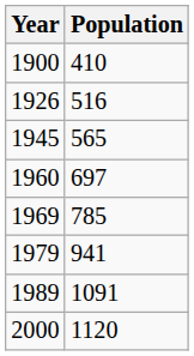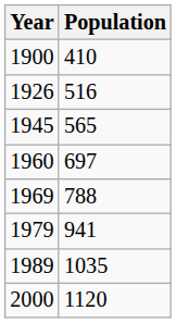 <table class="wikitable">
 <tr>
 <th>Year</th>
 <th>Population</th>
 </tr>
 <tr>
 <td>1900</td>
 <td>410</td>
 </tr>
 <tr>
 <td>1926</td>
 <td>516</td>
 </tr>
 <tr>
 <td>1945</td>
 <td>565</td>
 </tr>
 <tr>
 <td>1960</td>
 <td>697</td>
 </tr>
 <tr>
 <td>1969</td>
-<td>785</td>
+<td>788</td>
 </tr>
 <tr>
 <td>1979</td>
 <td>941</td>
 </tr>
 <tr>
 <td>1989</td>
-<td>1091</td>
+<td>1035</td>
 </tr>
 <tr>
 <td>2000</td>
 <td>1120</td>
 </tr>
 </table>
